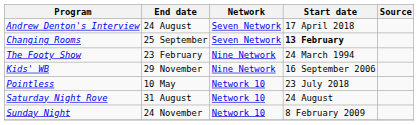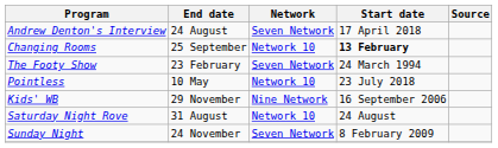 <table class="wikitable plainrowheaders sortable" style="text-align:left">
 <tr>
 <th scope="col">Program</th>
 <th scope="col">End date</th>
 <th scope="col">Network</th>
 <th scope="col">Start date</th>
 <th scope="col" class="unsortable">Source</th>
 </tr>
 <tr>
 <td><em><a href='#'>Andrew Denton's Interview</a></em></td>
 <td>24 August</td>
 <td><a href='#'>Seven Network</a></td>
 <td>17 April 2018</td>
 <td></td>
 </tr>
 <tr>
 <td><em><a href='#'>Changing Rooms</a></em></td>
 <td>25 September</td>
-<td><a href='#'>Seven Network</a></td>
+<td><a href='#'>Network 10</a></td>
 <td><strong>13 February</strong></td>
 <td></td>
 </tr>
 <tr>
 <td><em><a href='#'>The Footy Show</a></em></td>
 <td>23 February</td>
-<td><a href='#'>Nine Network</a></td>
+<td><a href='#'>Seven Network</a></td>
 <td>24 March 1994</td>
+<td></td>
+</tr>
+<tr>
+<td><em><a href='#'>Pointless</a></em></td>
+<td>10 May</td>
+<td><a href='#'>Network 10</a></td>
+<td>23 July 2018</td>
 <td></td>
 </tr>
 <tr>
 <td><em><a href='#'>Kids' WB</a></em></td>
 <td>29 November</td>
 <td><a href='#'>Nine Network</a></td>
 <td>16 September 2006</td>
-<td></td>
-</tr>
-<tr>
-<td><em><a href='#'>Pointless</a></em></td>
-<td>10 May</td>
-<td><a href='#'>Network 10</a></td>
-<td>23 July 2018</td>
 <td></td>
 </tr>
 <tr>
 <td><em><a href='#'>Saturday Night Rove</a></em></td>
 <td>31 August</td>
 <td><a href='#'>Network 10</a></td>
 <td>24 August</td>
 <td></td>
 </tr>
 <tr>
 <td><em><a href='#'>Sunday Night</a></em></td>
 <td>24 November</td>
-<td><a href='#'>Network 10</a></td>
+<td><a href='#'>Seven Network</a></td>
 <td>8 February 2009</td>
 <td></td>
 </tr>
 <tr>
 </tr>
 </table>
